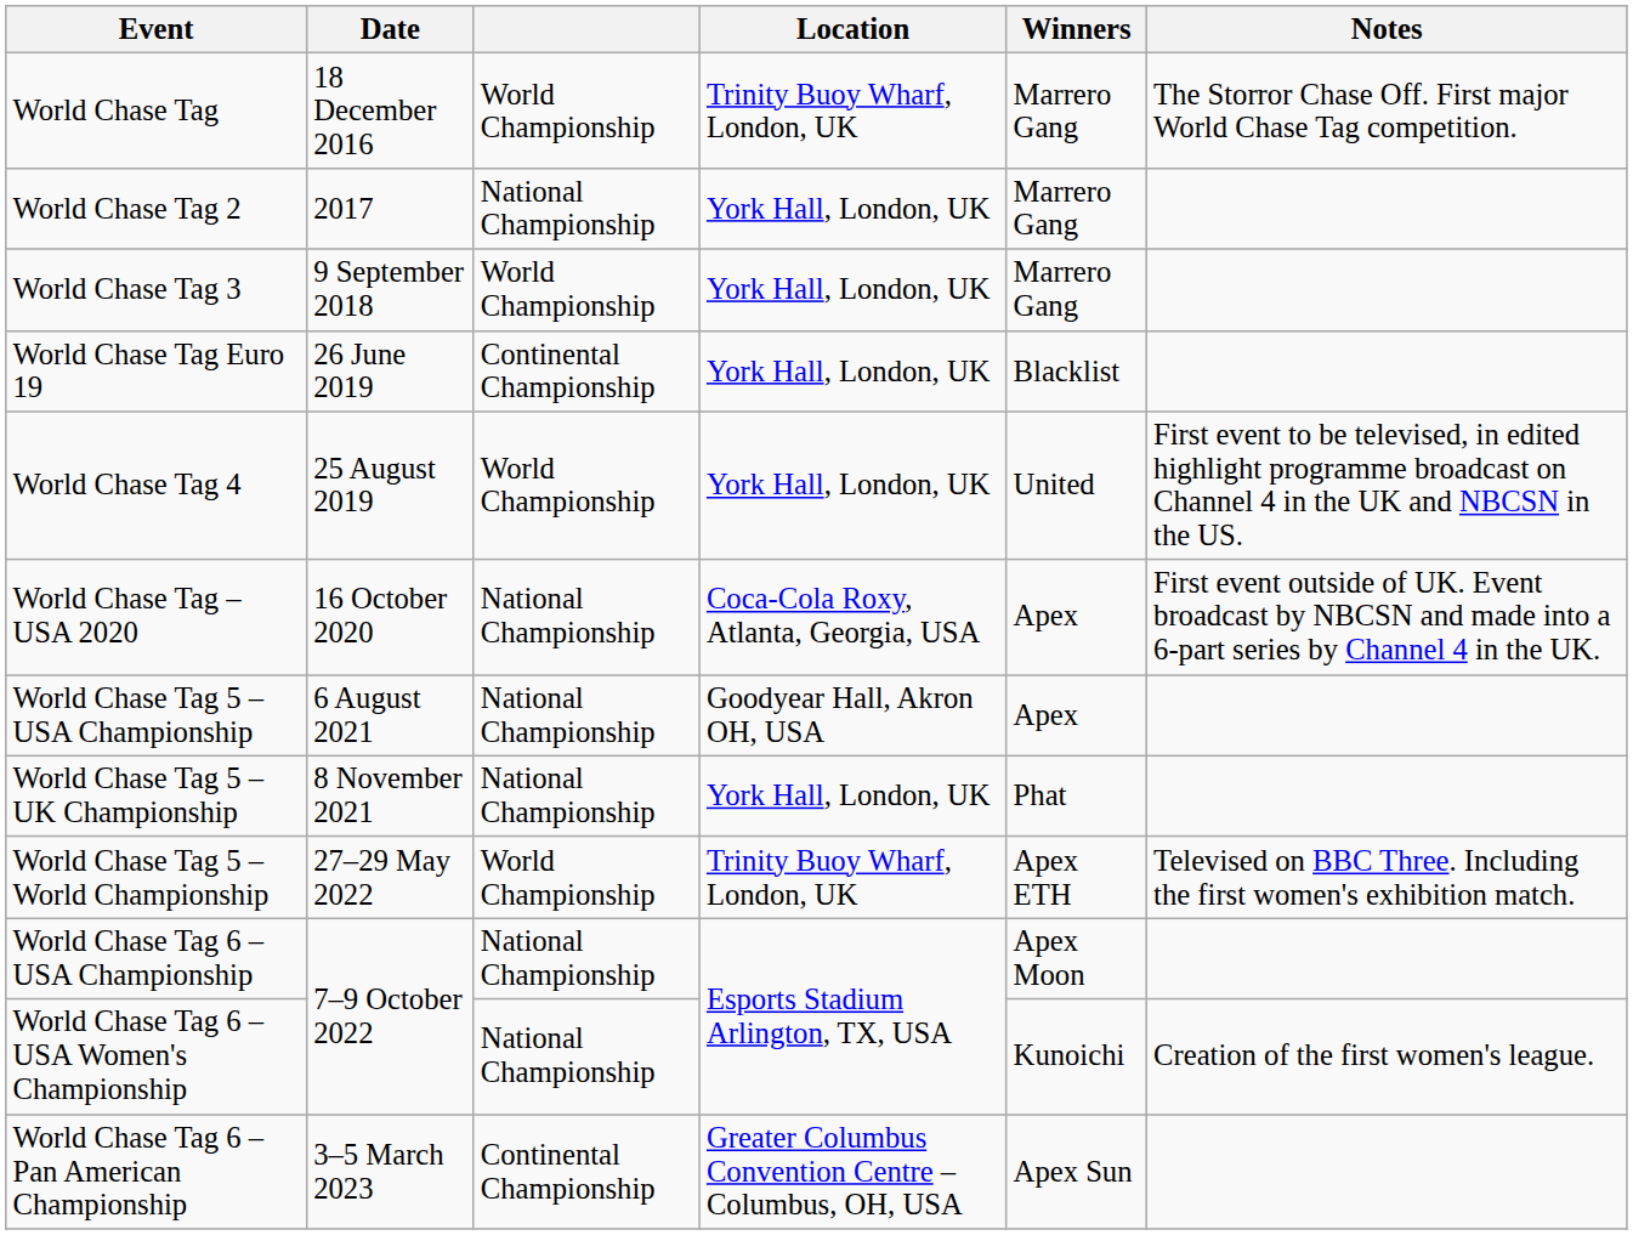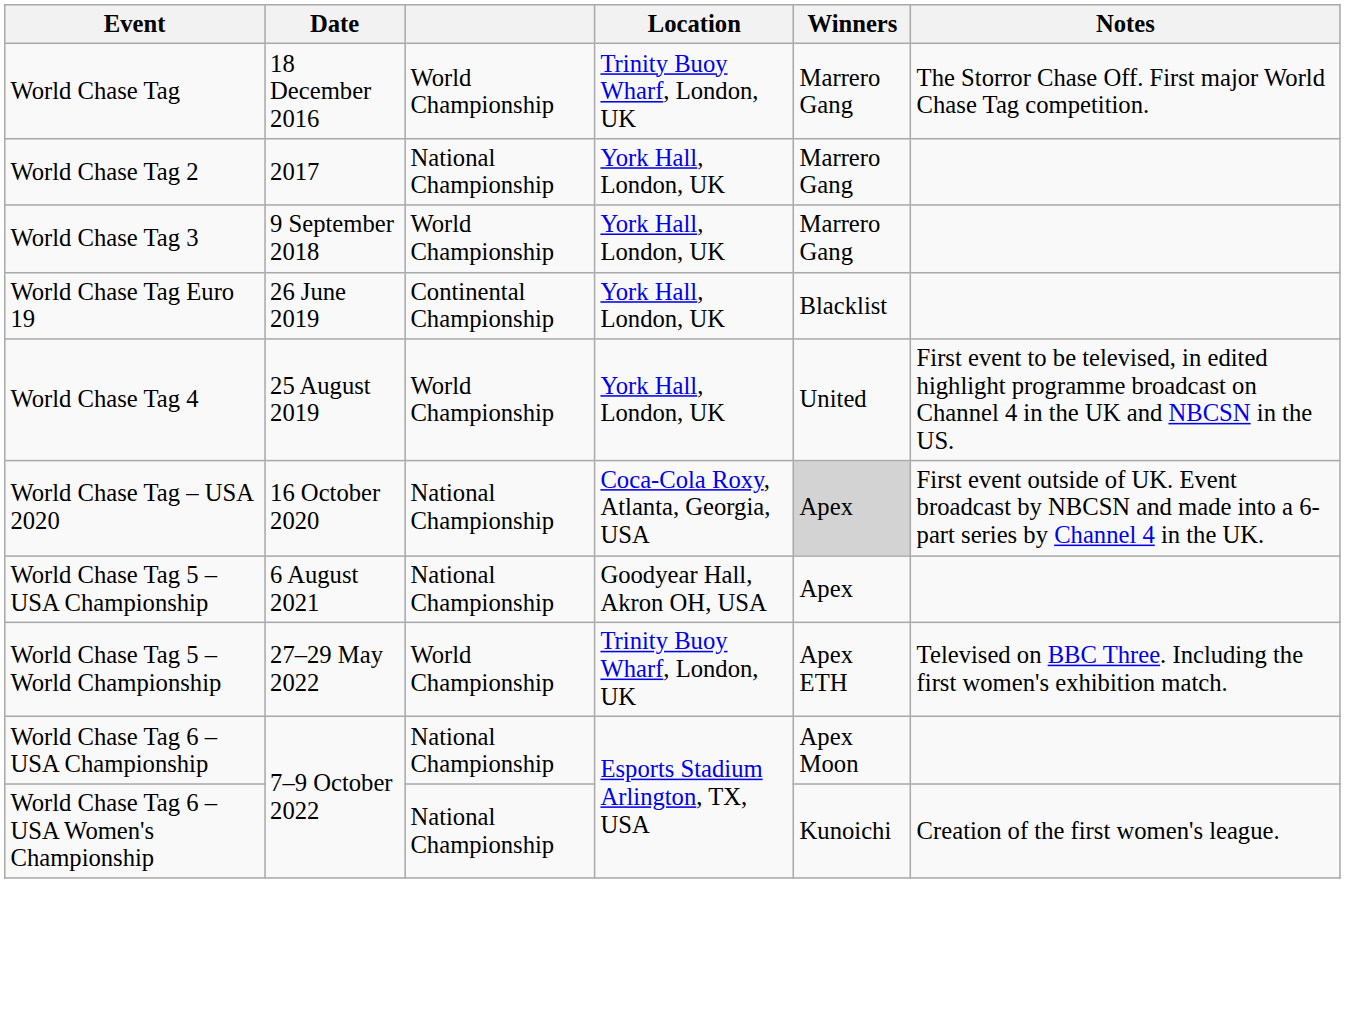 <table class="wikitable">
 <tr>
 <th>Event</th>
 <th>Date</th>
 <th></th>
 <th>Location</th>
 <th>Winners</th>
 <th>Notes</th>
 </tr>
 <tr>
 <td>World Chase Tag</td>
 <td>18 December 2016</td>
 <td>World Championship</td>
 <td><a href='#'>Trinity Buoy Wharf</a>, London, UK</td>
 <td>Marrero Gang</td>
 <td>The Storror Chase Off. First major World Chase Tag competition.</td>
 </tr>
 <tr>
 <td>World Chase Tag 2</td>
 <td>2017</td>
 <td>National Championship</td>
 <td><a href='#'>York Hall</a>, London, UK</td>
 <td>Marrero Gang</td>
 <td></td>
 </tr>
 <tr>
 <td>World Chase Tag 3</td>
 <td>9 September 2018</td>
 <td>World Championship</td>
 <td><a href='#'>York Hall</a>, London, UK</td>
 <td>Marrero Gang</td>
 <td></td>
 </tr>
 <tr>
 <td>World Chase Tag Euro 19</td>
 <td>26 June 2019</td>
 <td>Continental Championship</td>
 <td><a href='#'>York Hall</a>, London, UK</td>
 <td>Blacklist</td>
 <td></td>
 </tr>
 <tr>
 <td>World Chase Tag 4</td>
 <td>25 August 2019</td>
 <td>World Championship</td>
 <td><a href='#'>York Hall</a>, London, UK</td>
 <td>United</td>
 <td>First event to be televised, in edited highlight programme broadcast on Channel 4 in the UK and <a href='#'>NBCSN</a> in the US.</td>
 </tr>
 <tr>
 <td>World Chase Tag – USA 2020</td>
 <td>16 October 2020</td>
 <td>National Championship</td>
 <td><a href='#'>Coca-Cola Roxy</a>, Atlanta, Georgia, USA</td>
-<td>Apex</td>
+<td style="background: lightgrey;">Apex</td>
 <td>First event outside of UK. Event broadcast by NBCSN and made into a 6-part series by <a href='#'>Channel 4</a> in the UK.</td>
 </tr>
 <tr>
 <td>World Chase Tag 5 – USA Championship</td>
 <td>6 August 2021</td>
 <td>National Championship</td>
 <td>Goodyear Hall, Akron OH, USA</td>
 <td>Apex</td>
-<td></td>
-</tr>
-<tr>
-<td>World Chase Tag 5 – UK Championship</td>
-<td>8 November 2021</td>
-<td>National Championship</td>
-<td><a href='#'>York Hall</a>, London, UK</td>
-<td>Phat</td>
 <td></td>
 </tr>
 <tr>
 <td>World Chase Tag 5 – World Championship</td>
 <td>27–29 May 2022</td>
 <td>World Championship</td>
 <td><a href='#'>Trinity Buoy Wharf</a>, London, UK</td>
 <td>Apex ETH</td>
 <td>Televised on <a href='#'>BBC Three</a>. Including the first women's exhibition match.</td>
 </tr>
 <tr>
 <td>World Chase Tag 6 – USA Championship</td>
 <td rowspan="2">7–9 October 2022</td>
 <td>National Championship</td>
 <td rowspan="2"><a href='#'>Esports Stadium Arlington</a>, TX, USA</td>
 <td>Apex Moon</td>
 <td></td>
 </tr>
 <tr>
 <td>World Chase Tag 6 – USA Women's Championship</td>
 <td>National Championship</td>
 <td>Kunoichi</td>
 <td>Creation of the first women's league.</td>
 </tr>
-<tr>
-<td>World Chase Tag 6 – Pan American Championship</td>
-<td>3–5 March 2023</td>
-<td>Continental Championship</td>
-<td><a href='#'>Greater Columbus Convention Centre</a> – Columbus, OH, USA</td>
-<td>Apex Sun</td>
-<td></td>
-</tr>
 </table>
